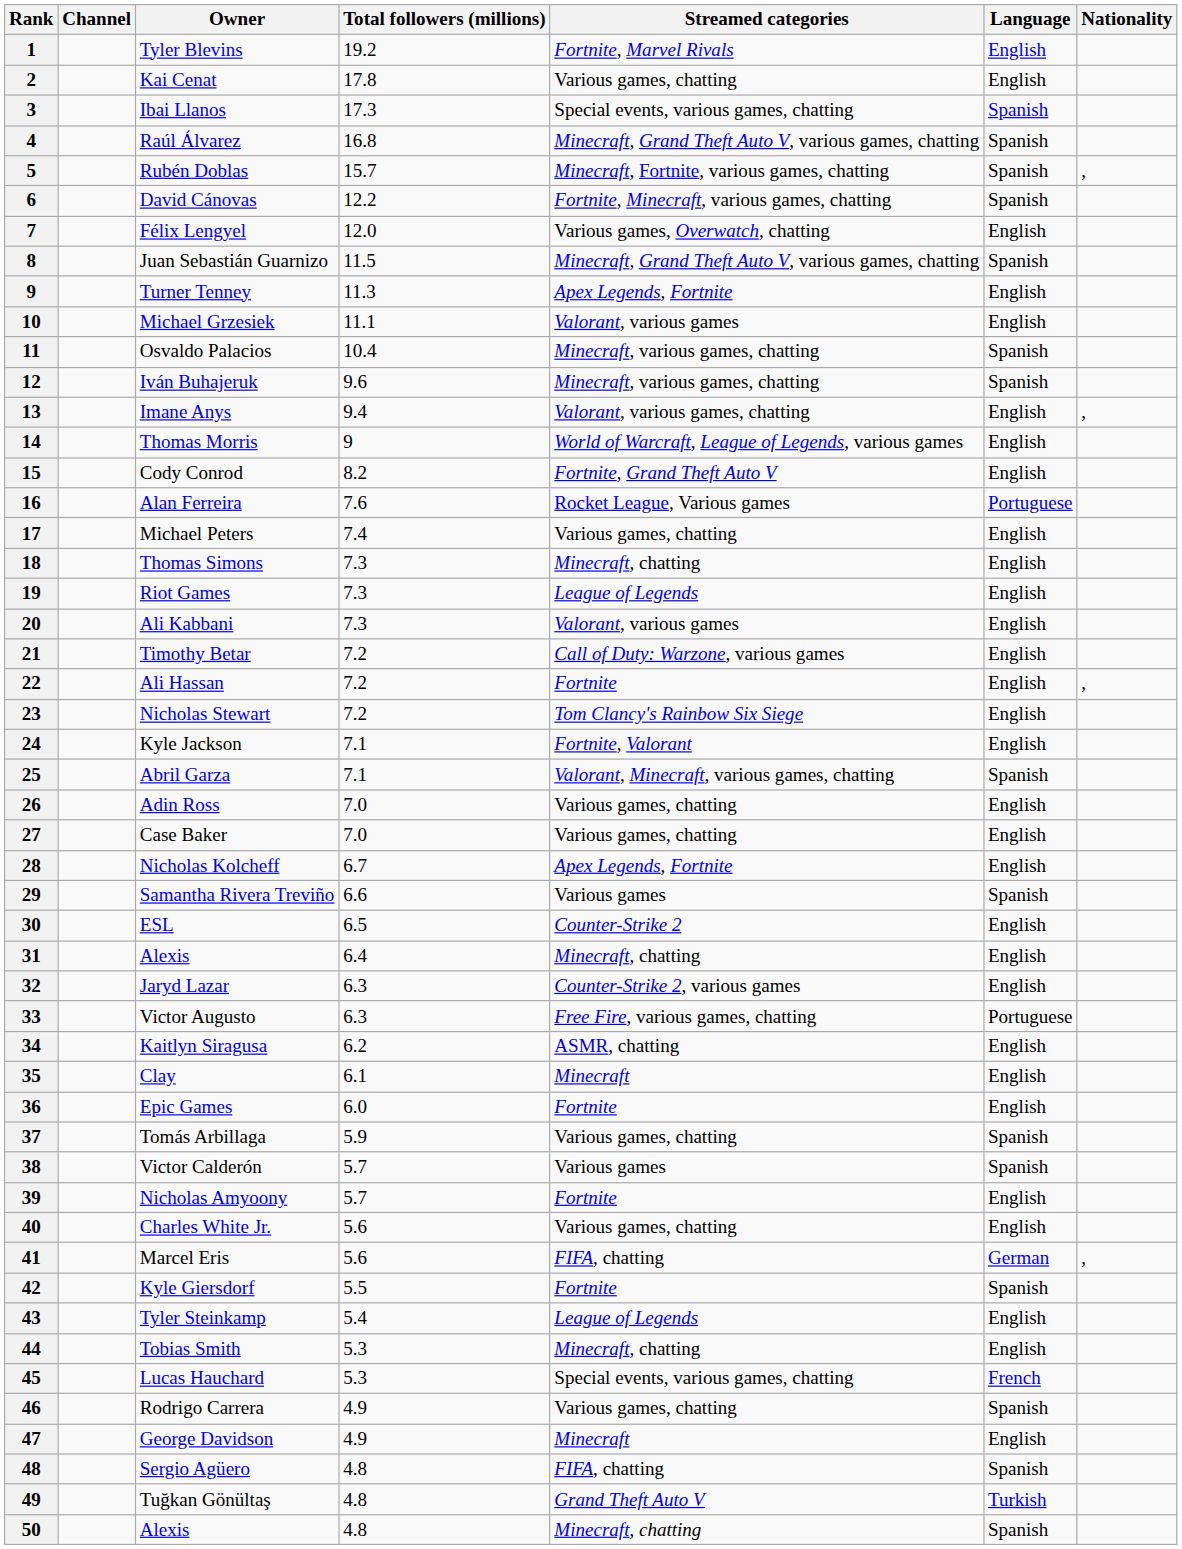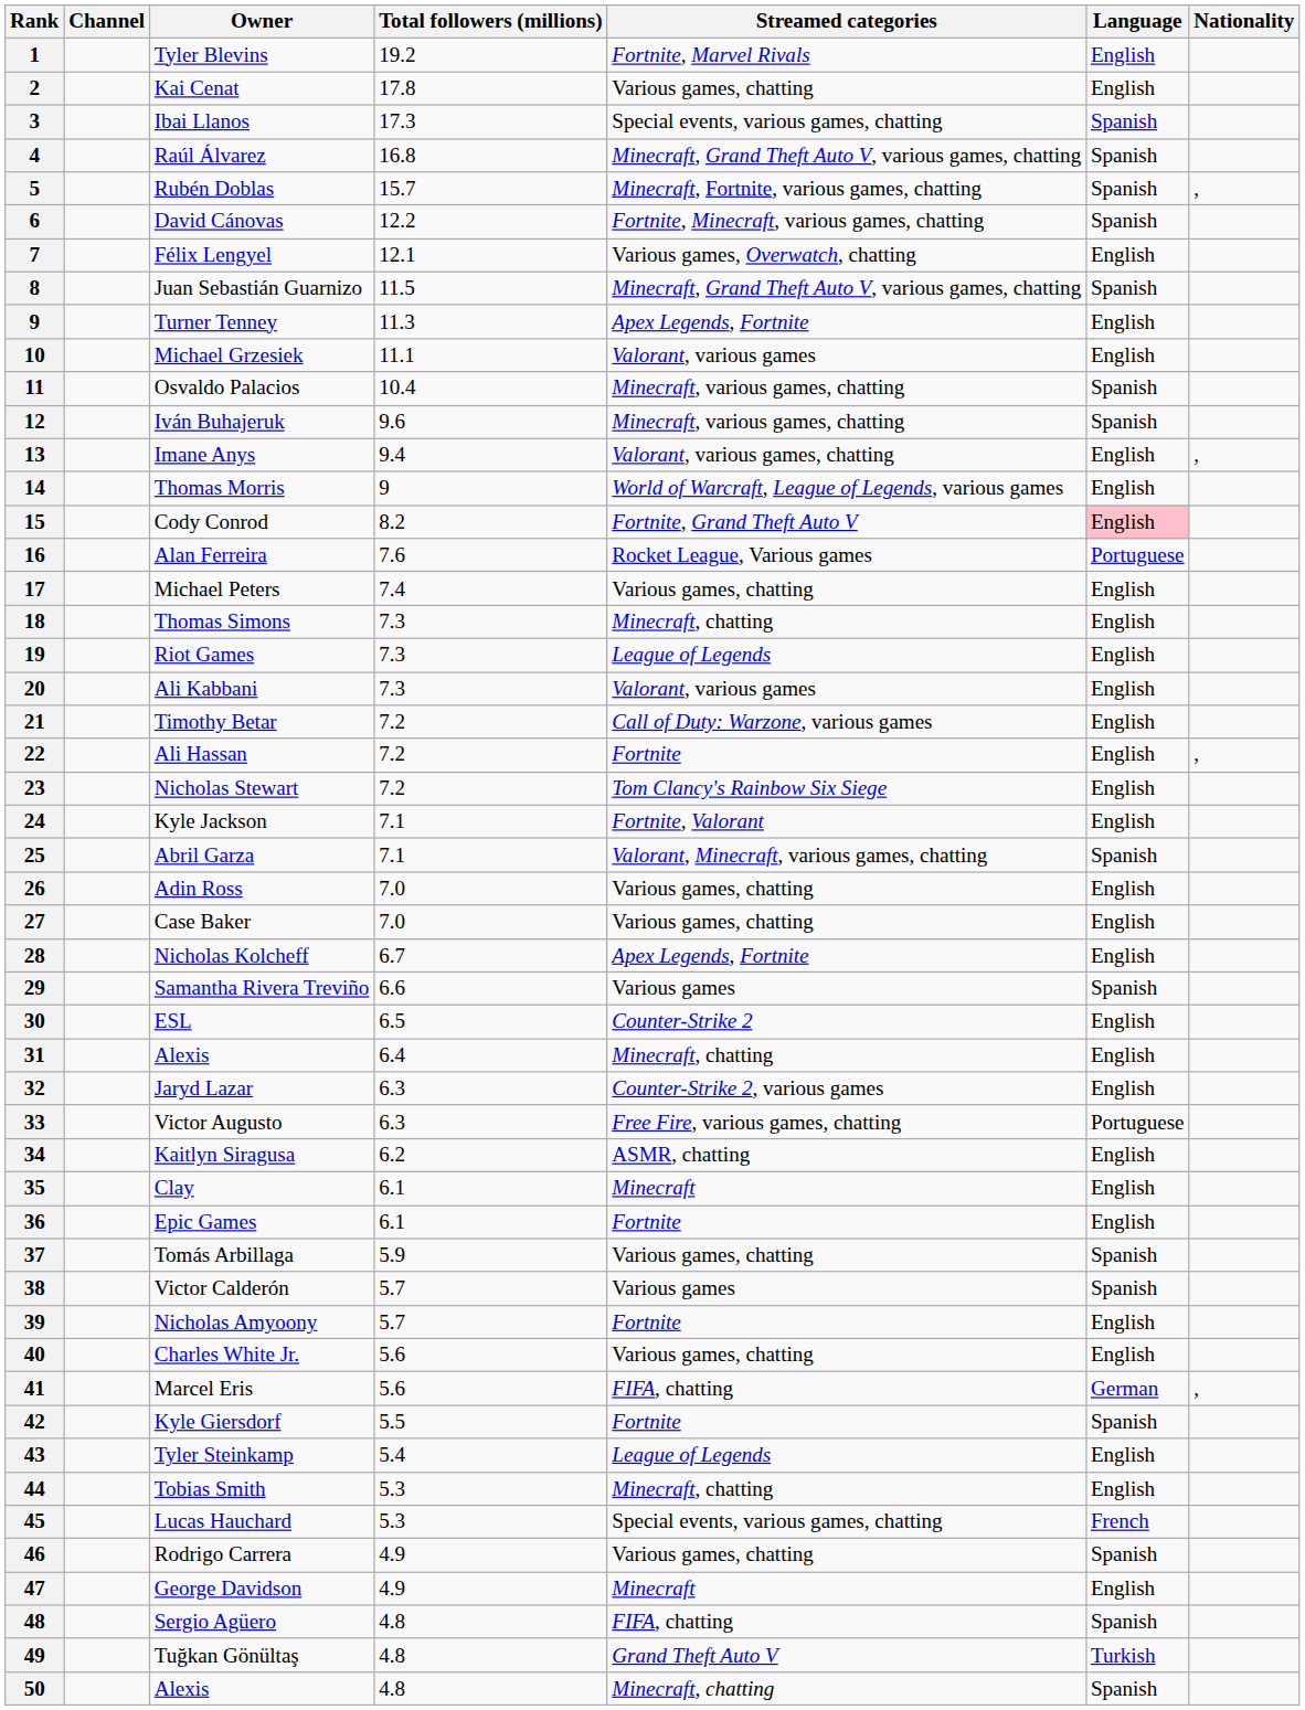 <table class="wikitable sortable col4center sort-under-center sticky-header">
 <tr>
 <th scope="col">Rank</th>
 <th scope="col">Channel</th>
 <th scope="col">Owner</th>
 <th scope="col">Total followers (millions)</th>
 <th scope="col">Streamed categories</th>
 <th>Language</th>
 <th>Nationality</th>
 </tr>
 <tr>
 <th scope="row">1</th>
 <td></td>
 <td><a href='#'>Tyler Blevins</a></td>
 <td>19.2</td>
 <td><em><a href='#'>Fortnite</a></em>,  <em><a href='#'>Marvel Rivals</a></em></td>
 <td><a href='#'>English</a></td>
 <td></td>
 </tr>
 <tr>
 <th scope="row">2</th>
 <td></td>
 <td><a href='#'>Kai Cenat</a></td>
 <td>17.8</td>
 <td>Various games, chatting</td>
 <td>English</td>
 <td></td>
 </tr>
 <tr>
 <th scope="row">3</th>
 <td></td>
 <td><a href='#'>Ibai Llanos</a></td>
 <td>17.3</td>
 <td>Special events, various games, chatting</td>
 <td><a href='#'>Spanish</a></td>
 <td></td>
 </tr>
 <tr>
 <th scope="row">4</th>
 <td></td>
 <td><a href='#'>Raúl Álvarez</a></td>
 <td>16.8</td>
 <td><em><a href='#'>Minecraft</a></em>, <em><a href='#'>Grand Theft Auto V</a></em>, various games, chatting</td>
 <td>Spanish</td>
 <td></td>
 </tr>
 <tr>
 <th scope="row">5</th>
 <td></td>
 <td><a href='#'>Rubén Doblas</a></td>
 <td>15.7</td>
 <td><em><a href='#'>Minecraft</a></em>, <a href='#'>Fortnite</a>, various games, chatting</td>
 <td>Spanish</td>
 <td>, </td>
 </tr>
 <tr>
 <th scope="row">6</th>
 <td></td>
 <td><a href='#'>David Cánovas</a></td>
 <td>12.2</td>
 <td><em><a href='#'>Fortnite</a></em>, <em><a href='#'>Minecraft</a></em>, various games, chatting</td>
 <td>Spanish</td>
 <td></td>
 </tr>
 <tr>
 <th scope="row">7</th>
 <td></td>
 <td><a href='#'>Félix Lengyel</a></td>
-<td>12.0</td>
+<td>12.1</td>
 <td>Various games, <em><a href='#'>Overwatch</a></em>, chatting</td>
 <td>English</td>
 <td></td>
 </tr>
 <tr>
 <th scope="row">8</th>
 <td></td>
 <td>Juan Sebastián Guarnizo</td>
 <td>11.5</td>
 <td><em><a href='#'>Minecraft</a></em>, <em><a href='#'>Grand Theft Auto V</a></em>, various games, chatting</td>
 <td>Spanish</td>
 <td></td>
 </tr>
 <tr>
 <th scope="row">9</th>
 <td></td>
 <td><a href='#'>Turner Tenney</a></td>
 <td>11.3</td>
 <td><em><a href='#'>Apex Legends</a></em>, <em><a href='#'>Fortnite</a></em></td>
 <td>English</td>
 <td></td>
 </tr>
 <tr>
 <th scope="row">10</th>
 <td></td>
 <td><a href='#'>Michael Grzesiek</a></td>
 <td>11.1</td>
 <td><em><a href='#'>Valorant</a></em>, various games</td>
 <td>English</td>
 <td></td>
 </tr>
 <tr>
 <th scope="row">11</th>
 <td></td>
 <td>Osvaldo Palacios</td>
 <td>10.4</td>
 <td><em><a href='#'>Minecraft</a></em>, various games, chatting</td>
 <td>Spanish</td>
 <td></td>
 </tr>
 <tr>
 <th scope="row">12</th>
 <td></td>
 <td><a href='#'>Iván Buhajeruk</a></td>
 <td>9.6</td>
 <td><em><a href='#'>Minecraft</a></em>, various games, chatting</td>
 <td>Spanish</td>
 <td></td>
 </tr>
 <tr>
 <th scope="row">13</th>
 <td></td>
 <td><a href='#'>Imane Anys</a></td>
 <td>9.4</td>
 <td><em><a href='#'>Valorant</a></em>, various games, chatting</td>
 <td>English</td>
 <td>, </td>
 </tr>
 <tr>
 <th scope="row">14</th>
 <td></td>
 <td><a href='#'>Thomas Morris</a></td>
 <td>9</td>
 <td><em><a href='#'>World of Warcraft</a></em>, <em><a href='#'>League of Legends</a></em>, various games</td>
 <td>English</td>
 <td></td>
 </tr>
 <tr>
 <th scope="row">15</th>
 <td></td>
 <td>Cody Conrod</td>
 <td>8.2</td>
 <td><em><a href='#'>Fortnite</a></em>, <em><a href='#'>Grand Theft Auto V</a></em></td>
-<td>English</td>
+<td style="background: pink;">English</td>
 <td></td>
 </tr>
 <tr>
 <th scope="row">16</th>
 <td></td>
 <td><a href='#'>Alan Ferreira</a></td>
 <td>7.6</td>
 <td><a href='#'>Rocket League</a>, Various games</td>
 <td><a href='#'>Portuguese</a></td>
 <td></td>
 </tr>
 <tr>
 <th scope="row">17</th>
 <td></td>
 <td>Michael Peters</td>
 <td>7.4</td>
 <td>Various games, chatting</td>
 <td>English</td>
 <td></td>
 </tr>
 <tr>
 <th scope="row">18</th>
 <td></td>
 <td><a href='#'>Thomas Simons</a></td>
 <td>7.3</td>
 <td><em><a href='#'>Minecraft</a></em>, chatting</td>
 <td>English</td>
 <td></td>
 </tr>
 <tr>
 <th scope="row">19</th>
 <td></td>
 <td><a href='#'>Riot Games</a></td>
 <td>7.3</td>
 <td><em><a href='#'>League of Legends</a></em></td>
 <td>English</td>
 <td></td>
 </tr>
 <tr>
 <th scope="row">20</th>
 <td></td>
 <td><a href='#'>Ali Kabbani</a></td>
 <td>7.3</td>
 <td><em><a href='#'>Valorant</a></em>, various games</td>
 <td>English</td>
 <td></td>
 </tr>
 <tr>
 <th scope="row">21</th>
 <td></td>
 <td><a href='#'>Timothy Betar</a></td>
 <td>7.2</td>
 <td><em><a href='#'>Call of Duty: Warzone</a></em>, various games</td>
 <td>English</td>
 <td></td>
 </tr>
 <tr>
 <th scope="row">22</th>
 <td></td>
 <td><a href='#'>Ali Hassan</a></td>
 <td>7.2</td>
 <td><em><a href='#'>Fortnite</a></em></td>
 <td>English</td>
 <td>, </td>
 </tr>
 <tr>
 <th scope="row">23</th>
 <td></td>
 <td><a href='#'>Nicholas Stewart</a></td>
 <td>7.2</td>
 <td><em><a href='#'>Tom Clancy's Rainbow Six Siege</a></em></td>
 <td>English</td>
 <td></td>
 </tr>
 <tr>
 <th scope="row">24</th>
 <td></td>
 <td>Kyle Jackson</td>
 <td>7.1</td>
 <td><em><a href='#'>Fortnite</a></em>, <em><a href='#'>Valorant</a></em></td>
 <td>English</td>
 <td></td>
 </tr>
 <tr>
 <th scope="row">25</th>
 <td></td>
 <td><a href='#'>Abril Garza</a></td>
 <td>7.1</td>
 <td><em><a href='#'>Valorant</a></em>, <em><a href='#'>Minecraft</a></em>, various games, chatting</td>
 <td>Spanish</td>
 <td></td>
 </tr>
 <tr>
 <th scope="row">26</th>
 <td></td>
 <td><a href='#'>Adin Ross</a></td>
 <td>7.0</td>
 <td>Various games, chatting</td>
 <td>English</td>
 <td></td>
 </tr>
 <tr>
 <th scope="row">27</th>
 <td></td>
 <td>Case Baker</td>
 <td>7.0</td>
 <td>Various games, chatting</td>
 <td>English</td>
 <td></td>
 </tr>
 <tr>
 <th scope="row">28</th>
 <td></td>
 <td><a href='#'>Nicholas Kolcheff</a></td>
 <td>6.7</td>
 <td><em><a href='#'>Apex Legends</a></em>, <em><a href='#'>Fortnite</a></em></td>
 <td>English</td>
 <td></td>
 </tr>
 <tr>
 <th scope="row">29</th>
 <td></td>
 <td><a href='#'>Samantha Rivera Treviño</a></td>
 <td>6.6</td>
 <td>Various games</td>
 <td>Spanish</td>
 <td></td>
 </tr>
 <tr>
 <th scope="row">30</th>
 <td></td>
 <td><a href='#'>ESL</a></td>
 <td>6.5</td>
 <td><em><a href='#'>Counter-Strike 2</a></em></td>
 <td>English</td>
 <td><br></td>
 </tr>
 <tr>
 <th scope="row">31</th>
 <td></td>
 <td><a href='#'>Alexis</a></td>
 <td>6.4</td>
 <td><em><a href='#'>Minecraft</a></em>, chatting</td>
 <td>English</td>
 <td></td>
 </tr>
 <tr>
 <th scope="row">32</th>
 <td></td>
 <td><a href='#'>Jaryd Lazar</a></td>
 <td>6.3</td>
 <td><em><a href='#'>Counter-Strike 2</a></em>, various games</td>
 <td>English</td>
 <td></td>
 </tr>
 <tr>
 <th scope="row">33</th>
 <td></td>
 <td>Victor Augusto</td>
 <td>6.3</td>
 <td><em><a href='#'>Free Fire</a></em>, various games, chatting</td>
 <td>Portuguese</td>
 <td></td>
 </tr>
 <tr>
 <th scope="row">34</th>
 <td></td>
 <td><a href='#'>Kaitlyn Siragusa</a></td>
 <td>6.2</td>
 <td><a href='#'>ASMR</a>, chatting</td>
 <td>English</td>
 <td></td>
 </tr>
 <tr>
 <th scope="row">35</th>
 <td></td>
 <td><a href='#'>Clay</a></td>
 <td>6.1</td>
 <td><em><a href='#'>Minecraft</a></em></td>
 <td>English</td>
 <td></td>
 </tr>
 <tr>
 <th scope="row">36</th>
 <td></td>
 <td><a href='#'>Epic Games</a></td>
-<td>6.0</td>
+<td>6.1</td>
 <td><em><a href='#'>Fortnite</a></em></td>
 <td>English</td>
 <td></td>
 </tr>
 <tr>
 <th scope="row">37</th>
 <td></td>
 <td>Tomás Arbillaga</td>
 <td>5.9</td>
 <td>Various games, chatting</td>
 <td>Spanish</td>
 <td></td>
 </tr>
 <tr>
 <th scope="row">38</th>
 <td></td>
 <td>Victor Calderón</td>
 <td>5.7</td>
 <td>Various games</td>
 <td>Spanish</td>
 <td></td>
 </tr>
 <tr>
 <th scope="row">39</th>
 <td></td>
 <td><a href='#'>Nicholas Amyoony</a></td>
 <td>5.7</td>
 <td><em><a href='#'>Fortnite</a></em></td>
 <td>English</td>
 <td></td>
 </tr>
 <tr>
 <th scope="row">40</th>
 <td></td>
 <td><a href='#'>Charles White Jr.</a></td>
 <td>5.6</td>
 <td>Various games, chatting</td>
 <td>English</td>
 <td></td>
 </tr>
 <tr>
 <th scope="row">41</th>
 <td></td>
 <td>Marcel Eris</td>
 <td>5.6</td>
 <td><em><a href='#'>FIFA</a></em>, chatting</td>
 <td><a href='#'>German</a></td>
 <td>, </td>
 </tr>
 <tr>
 <th scope="row">42</th>
 <td></td>
 <td><a href='#'>Kyle Giersdorf</a></td>
 <td>5.5</td>
 <td><em><a href='#'>Fortnite</a></em></td>
 <td>Spanish</td>
 <td></td>
 </tr>
 <tr>
 <th scope="row">43</th>
 <td></td>
 <td><a href='#'>Tyler Steinkamp</a></td>
 <td>5.4</td>
 <td><em><a href='#'>League of Legends</a></em></td>
 <td>English</td>
 <td></td>
 </tr>
 <tr>
 <th scope="row">44</th>
 <td></td>
 <td><a href='#'>Tobias Smith</a></td>
 <td>5.3</td>
 <td><em><a href='#'>Minecraft</a></em>, chatting</td>
 <td>English</td>
 <td></td>
 </tr>
 <tr>
 <th scope="row">45</th>
 <td></td>
 <td><a href='#'>Lucas Hauchard</a></td>
 <td>5.3</td>
 <td>Special events, various games, chatting</td>
 <td><a href='#'>French</a></td>
 <td></td>
 </tr>
 <tr>
 <th scope="row">46</th>
 <td></td>
 <td>Rodrigo Carrera</td>
 <td>4.9</td>
 <td>Various games, chatting</td>
 <td>Spanish</td>
 <td></td>
 </tr>
 <tr>
 <th scope="row">47</th>
 <td></td>
 <td><a href='#'>George Davidson</a></td>
 <td>4.9</td>
 <td><em><a href='#'>Minecraft</a></em></td>
 <td>English</td>
 <td></td>
 </tr>
 <tr>
 <th scope="row">48</th>
 <td></td>
 <td><a href='#'>Sergio Agüero</a></td>
 <td>4.8</td>
 <td><em><a href='#'>FIFA</a></em>, chatting</td>
 <td>Spanish</td>
 <td></td>
 </tr>
 <tr>
 <th scope="row">49</th>
 <td></td>
 <td>Tuğkan Gönültaş</td>
 <td>4.8</td>
 <td><em><a href='#'>Grand Theft Auto V</a></em></td>
 <td><a href='#'>Turkish</a></td>
 <td><br></td>
 </tr>
 <tr>
 <th scope="row">50</th>
 <td></td>
 <td><a href='#'>Alexis</a></td>
 <td>4.8</td>
 <td><em><a href='#'>Minecraft</a>, chatting</em></td>
 <td>Spanish</td>
 <td></td>
 </tr>
 </table>
